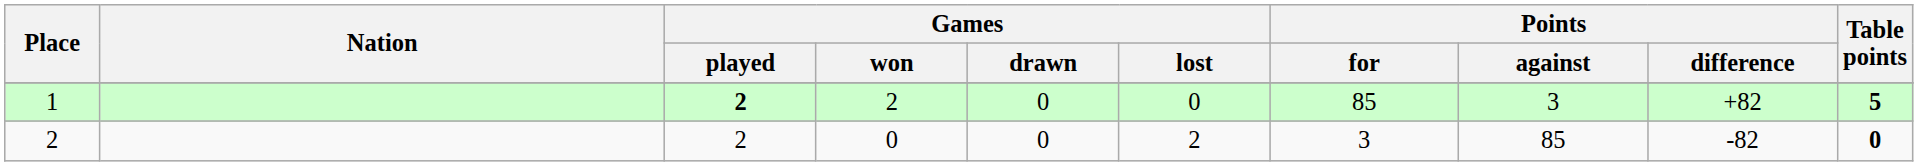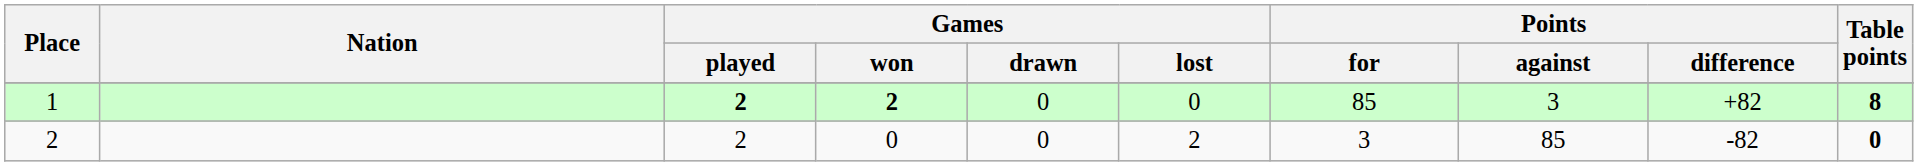 <table class="wikitable">
 <tr>
 <th rowspan=2 width="5%">Place</th>
 <th rowspan=2 width="30%">Nation</th>
 <th colspan=4 width="25%">Games</th>
 <th colspan=3 width="25%">Points</th>
 <th rowspan=2 width="10%">Table<br>points</th>
 </tr>
 <tr>
 <th width="8%">played</th>
 <th width="8%">won</th>
 <th width="8%">drawn</th>
 <th width="8%">lost</th>
 <th width="10%">for</th>
 <th width="10%">against</th>
 <th width="10%">difference</th>
 </tr>
 <tr>
 </tr>
 <tr bgcolor=#ccffcc align=center>
 <td>1</td>
 <td align=left></td>
 <td><strong>2</strong></td>
-<td>2</td>
+<td><strong>2</strong></td>
 <td>0</td>
 <td>0</td>
 <td>85</td>
 <td>3</td>
 <td>+82</td>
-<td><strong>5</strong></td>
+<td><strong>8</strong></td>
 </tr>
 <tr align=center>
 <td>2</td>
 <td align=left></td>
 <td>2</td>
 <td>0</td>
 <td>0</td>
 <td>2</td>
 <td>3</td>
 <td>85</td>
 <td>-82</td>
 <td><strong>0</strong></td>
 </tr>
 </table>
